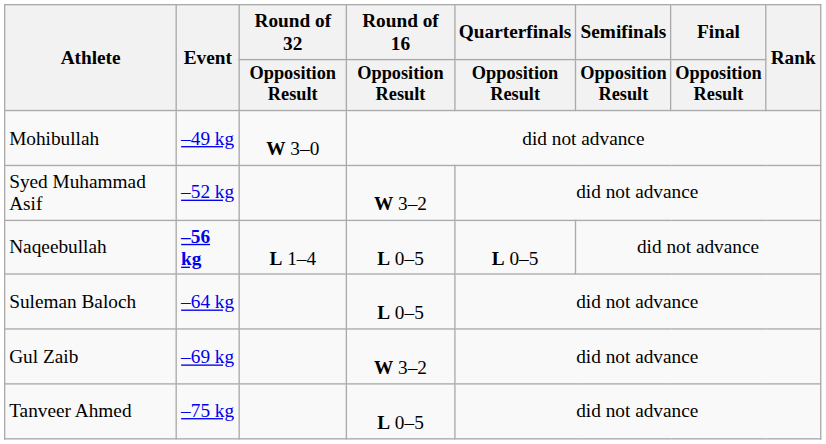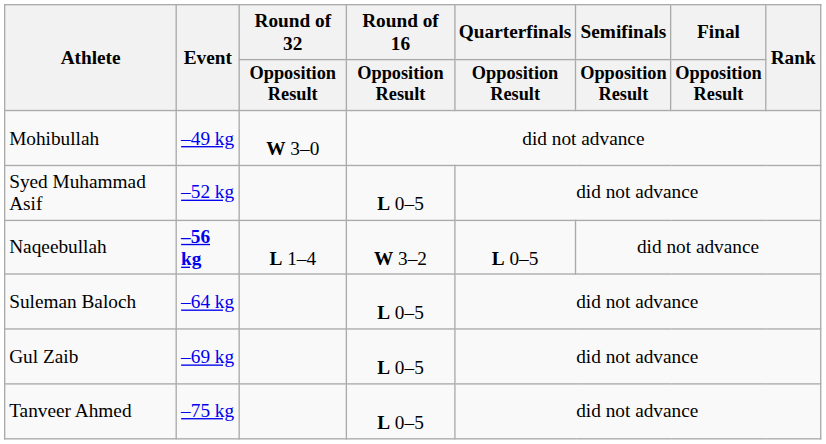 <table class=wikitable style=font-size:90%;text-align:center>
 <tr>
 <th rowspan="2">Athlete</th>
 <th rowspan="2">Event</th>
 <th>Round of 32</th>
 <th>Round of 16</th>
 <th>Quarterfinals</th>
 <th>Semifinals</th>
 <th>Final</th>
 <th rowspan=2>Rank</th>
 </tr>
 <tr style="font-size:95%">
 <th>Opposition<br>Result</th>
 <th>Opposition<br>Result</th>
 <th>Opposition<br>Result</th>
 <th>Opposition<br>Result</th>
 <th>Opposition<br>Result</th>
 </tr>
 <tr>
 <td align=left>Mohibullah</td>
 <td align=left><a href='#'>–49 kg</a></td>
 <td><br><strong>W</strong> 3–0</td>
 <td colspan=5>did not advance</td>
 </tr>
 <tr>
 <td align=left>Syed Muhammad Asif</td>
 <td align=left><a href='#'>–52 kg</a></td>
 <td></td>
-<td><br><strong>W</strong> 3–2</td>
+<td><br><strong>L</strong> 0–5</td>
 <td colspan=4>did not advance</td>
 </tr>
 <tr>
 <td align=left>Naqeebullah</td>
 <td align=left><strong><a href='#'>–56 kg</a></strong></td>
 <td><br><strong>L</strong> 1–4</td>
-<td><br><strong>L</strong> 0–5</td>
+<td><br><strong>W</strong> 3–2</td>
 <td><br><strong>L</strong> 0–5</td>
 <td colspan=3>did not advance</td>
 </tr>
 <tr>
 <td align=left>Suleman Baloch</td>
 <td align=left><a href='#'>–64 kg</a></td>
 <td></td>
 <td><br><strong>L</strong> 0–5</td>
 <td colspan=4>did not advance</td>
 </tr>
 <tr>
 <td align=left>Gul Zaib</td>
 <td align=left><a href='#'>–69 kg</a></td>
 <td></td>
-<td><br><strong>W</strong> 3–2</td>
+<td><br><strong>L</strong> 0–5</td>
 <td colspan=4>did not advance</td>
 </tr>
 <tr>
 <td align=left>Tanveer Ahmed</td>
 <td align=left><a href='#'>–75 kg</a></td>
 <td></td>
 <td><br><strong>L</strong> 0–5</td>
 <td colspan=4>did not advance</td>
 </tr>
 </table>
